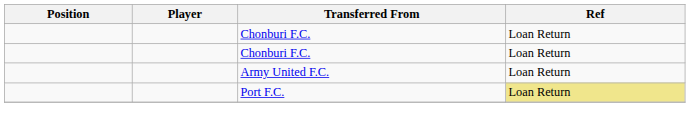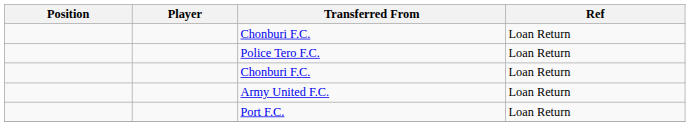 <table class="wikitable sortable" style="width:70%; text-align:center; font-size:100%; text-align:left;">
 <tr>
 <th><strong>Position</strong></th>
 <th><strong>Player</strong></th>
 <th><strong>Transferred From</strong></th>
 <th><strong>Ref</strong></th>
 </tr>
 <tr>
 <td></td>
 <td></td>
 <td> <a href='#'>Chonburi F.C.</a></td>
+<td>Loan Return</td>
+</tr>
+<tr>
+<td></td>
+<td></td>
+<td> <a href='#'>Police Tero F.C.</a></td>
 <td>Loan Return</td>
 </tr>
 <tr>
 <td></td>
 <td></td>
 <td> <a href='#'>Chonburi F.C.</a></td>
 <td>Loan Return</td>
 </tr>
 <tr>
 <td></td>
 <td></td>
 <td> <a href='#'>Army United F.C.</a></td>
 <td>Loan Return</td>
 </tr>
 <tr>
 <td></td>
 <td></td>
 <td> <a href='#'>Port F.C.</a></td>
-<td style="background: khaki;">Loan Return</td>
+<td>Loan Return</td>
 </tr>
 <tr>
 </tr>
 </table>
